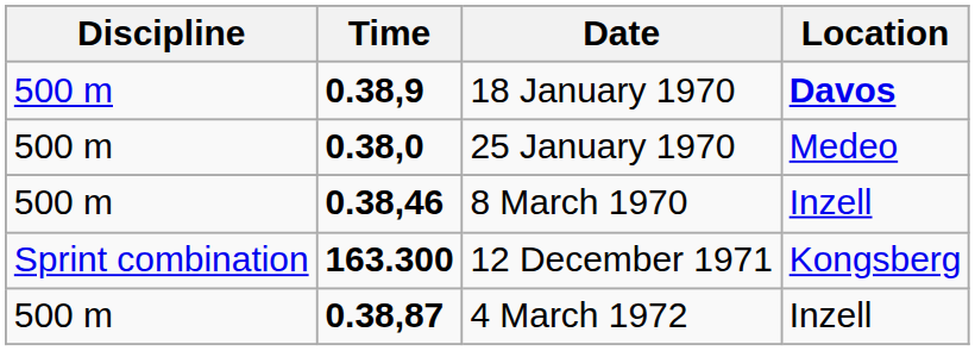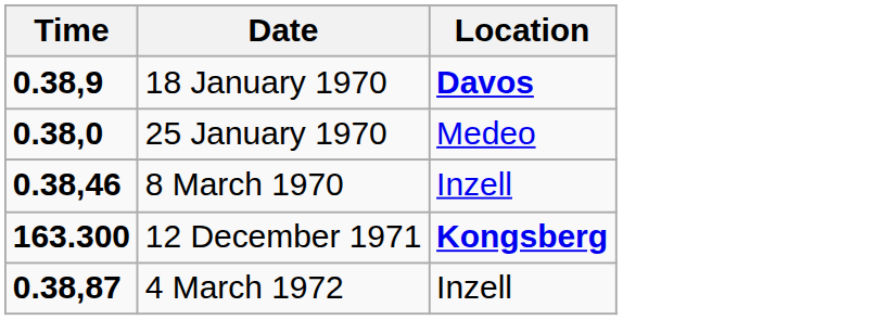 <table class='wikitable'>
 <tr>
-<th>Discipline</th>
 <th>Time</th>
 <th>Date</th>
 <th>Location</th>
 </tr>
 <tr>
-<td><a href='#'>500 m</a></td>
 <td><strong>0.38,9</strong></td>
 <td>18 January 1970</td>
 <td align=left><strong> <a href='#'>Davos</a></strong></td>
 </tr>
 <tr>
-<td>500 m</td>
 <td><strong>0.38,0</strong></td>
 <td>25 January 1970</td>
 <td align=left> <a href='#'>Medeo</a></td>
 </tr>
 <tr>
-<td>500 m</td>
 <td><strong>0.38,46</strong></td>
 <td>8 March 1970</td>
 <td align=left> <a href='#'>Inzell</a></td>
 </tr>
 <tr>
-<td><a href='#'>Sprint combination</a></td>
 <td><strong>163.300</strong></td>
 <td>12 December 1971</td>
-<td align=left> <a href='#'>Kongsberg</a></td>
+<td align=left><strong> <a href='#'>Kongsberg</a></strong></td>
 </tr>
 <tr>
-<td>500 m</td>
 <td><strong>0.38,87</strong></td>
 <td>4 March 1972</td>
 <td align=left> Inzell</td>
 </tr>
 </table>
